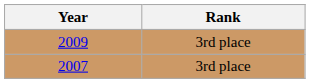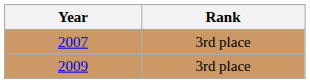 <table class="wikitable" style="text-align: center;font-size:90%;">
 <tr>
 <th width=125>Year</th>
 <th width=150>Rank</th>
 </tr>
 <tr bgcolor="#cc9966">
+<td> <a href='#'>2007</a></td>
+<td>3rd place</td>
+</tr>
+<tr bgcolor="#cc9966">
 <td> <a href='#'>2009</a></td>
 <td>3rd place</td>
 </tr>
-<tr bgcolor="#cc9966">
-<td> <a href='#'>2007</a></td>
-<td>3rd place</td>
-</tr>
 </table>
